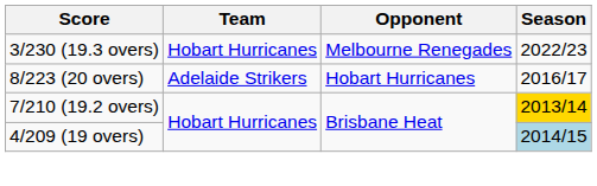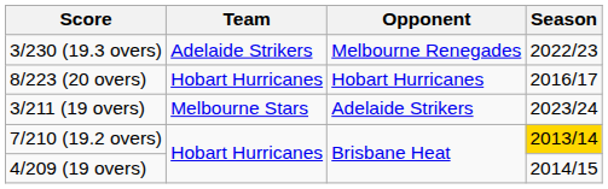 <table class="wikitable">
 <tr>
 <th><strong>Score</strong></th>
 <th>Team</th>
 <th>Opponent</th>
 <th>Season</th>
 </tr>
 <tr>
 <td>3/230 (19.3 overs)</td>
-<td><a href='#'>Hobart Hurricanes</a></td>
+<td><a href='#'>Adelaide Strikers</a></td>
 <td><a href='#'>Melbourne Renegades</a></td>
 <td>2022/23</td>
 </tr>
 <tr>
 <td>8/223 (20 overs)</td>
-<td><a href='#'>Adelaide Strikers</a></td>
+<td><a href='#'>Hobart Hurricanes</a></td>
 <td><a href='#'>Hobart Hurricanes</a></td>
 <td>2016/17</td>
+</tr>
+<tr>
+<td>3/211 (19 overs)</td>
+<td><a href='#'>Melbourne Stars</a></td>
+<td><a href='#'>Adelaide Strikers</a></td>
+<td>2023/24</td>
 </tr>
 <tr>
 <td>7/210 (19.2 overs)</td>
 <td rowspan=2><a href='#'>Hobart Hurricanes</a></td>
 <td rowspan=2><a href='#'>Brisbane Heat</a></td>
 <td style="background: gold;">2013/14</td>
 </tr>
 <tr>
 <td>4/209 (19 overs)</td>
-<td style="background: lightblue;">2014/15</td>
+<td>2014/15</td>
 </tr>
 </table>
